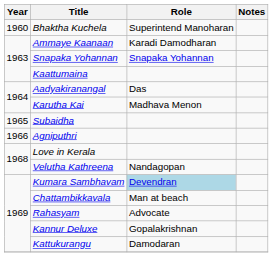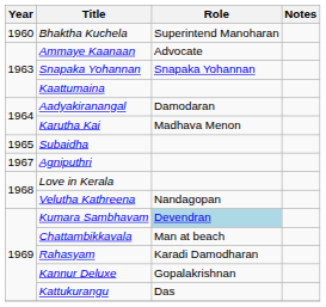 <table class="wikitable sortable">
 <tr>
 <th>Year</th>
 <th>Title</th>
 <th>Role</th>
 <th class="unsortable">Notes</th>
 </tr>
 <tr>
 <td>1960</td>
 <td><em>Bhaktha Kuchela</em></td>
 <td>Superintend Manoharan</td>
 <td></td>
 </tr>
 <tr>
 <td rowspan=3>1963</td>
 <td><em><a href='#'>Ammaye Kaanaan</a></em></td>
-<td>Karadi Damodharan</td>
+<td>Advocate</td>
 <td></td>
 </tr>
 <tr>
 <td><em><a href='#'>Snapaka Yohannan</a></em></td>
 <td><a href='#'>Snapaka Yohannan</a></td>
 <td></td>
 </tr>
 <tr>
 <td><em><a href='#'>Kaattumaina</a></em></td>
 <td></td>
 <td></td>
 </tr>
 <tr>
 <td rowspan=2>1964</td>
 <td><em><a href='#'>Aadyakiranangal</a></em></td>
-<td>Das</td>
+<td>Damodaran</td>
 <td></td>
 </tr>
 <tr>
 <td><em><a href='#'>Karutha Kai</a></em></td>
 <td>Madhava Menon</td>
 <td></td>
 </tr>
 <tr>
 <td>1965</td>
 <td><em><a href='#'>Subaidha</a></em></td>
 <td></td>
 <td></td>
 </tr>
 <tr>
-<td>1966</td>
+<td>1967</td>
 <td><em><a href='#'>Agniputhri</a></em></td>
 <td></td>
 <td></td>
 </tr>
 <tr>
 <td rowspan=2>1968</td>
 <td><em>Love in Kerala</em></td>
 <td></td>
 <td></td>
 </tr>
 <tr>
 <td><em><a href='#'>Velutha Kathreena</a></em></td>
 <td>Nandagopan</td>
 <td></td>
 </tr>
 <tr>
 <td rowspan=5>1969</td>
 <td><em><a href='#'>Kumara Sambhavam</a></em></td>
 <td style="background: lightblue;"><a href='#'>Devendran</a></td>
 <td></td>
 </tr>
 <tr>
 <td><em><a href='#'>Chattambikkavala</a></em></td>
 <td>Man at beach</td>
 <td></td>
 </tr>
 <tr>
 <td><em><a href='#'>Rahasyam</a></em></td>
-<td>Advocate</td>
+<td>Karadi Damodharan</td>
 <td></td>
 </tr>
 <tr>
 <td><em><a href='#'>Kannur Deluxe</a></em></td>
 <td>Gopalakrishnan</td>
 <td></td>
 </tr>
 <tr>
 <td><em><a href='#'>Kattukurangu</a></em></td>
-<td>Damodaran</td>
+<td>Das</td>
 <td></td>
 </tr>
 <tr>
 </tr>
 </table>
